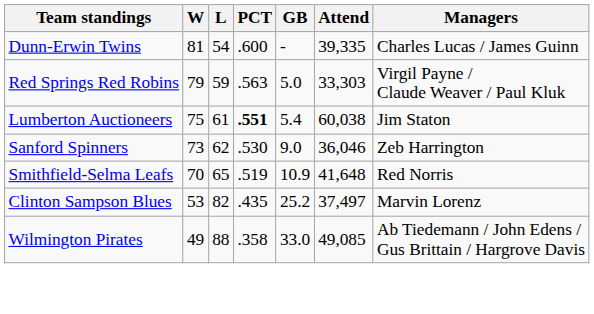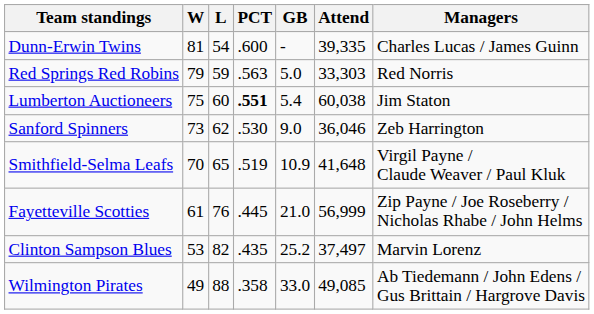 <table class="wikitable">
 <tr>
 <th>Team standings</th>
 <th>W</th>
 <th>L</th>
 <th>PCT</th>
 <th>GB</th>
 <th>Attend</th>
 <th>Managers</th>
 </tr>
 <tr>
 <td><a href='#'>Dunn-Erwin Twins</a></td>
 <td>81</td>
 <td>54</td>
 <td>.600</td>
 <td>-</td>
 <td>39,335</td>
 <td>Charles Lucas / James Guinn</td>
 </tr>
 <tr>
 <td><a href='#'>Red Springs Red Robins</a></td>
 <td>79</td>
 <td>59</td>
 <td>.563</td>
 <td>5.0</td>
 <td>33,303</td>
-<td>Virgil Payne /<br> Claude Weaver / Paul Kluk</td>
+<td>Red Norris</td>
 </tr>
 <tr>
 <td><a href='#'>Lumberton Auctioneers</a></td>
 <td>75</td>
-<td>61</td>
+<td>60</td>
 <td><strong>.551</strong></td>
 <td>5.4</td>
 <td>60,038</td>
 <td>Jim Staton</td>
 </tr>
 <tr>
 <td><a href='#'>Sanford Spinners</a></td>
 <td>73</td>
 <td>62</td>
 <td>.530</td>
 <td>9.0</td>
 <td>36,046</td>
 <td>Zeb Harrington</td>
 </tr>
 <tr>
 <td><a href='#'>Smithfield-Selma Leafs</a></td>
 <td>70</td>
 <td>65</td>
 <td>.519</td>
 <td>10.9</td>
 <td>41,648</td>
-<td>Red Norris</td>
+<td>Virgil Payne /<br> Claude Weaver / Paul Kluk</td>
+</tr>
+<tr>
+<td><a href='#'>Fayetteville Scotties</a></td>
+<td>61</td>
+<td>76</td>
+<td>.445</td>
+<td>21.0</td>
+<td>56,999</td>
+<td>Zip Payne / Joe Roseberry /<br> Nicholas Rhabe / John Helms</td>
 </tr>
 <tr>
 <td><a href='#'>Clinton Sampson Blues</a></td>
 <td>53</td>
 <td>82</td>
 <td>.435</td>
 <td>25.2</td>
 <td>37,497</td>
 <td>Marvin Lorenz</td>
 </tr>
 <tr>
 <td><a href='#'>Wilmington Pirates</a></td>
 <td>49</td>
 <td>88</td>
 <td>.358</td>
 <td>33.0</td>
 <td>49,085</td>
 <td>Ab Tiedemann / John Edens /<br> Gus Brittain / Hargrove Davis</td>
 </tr>
 </table>
